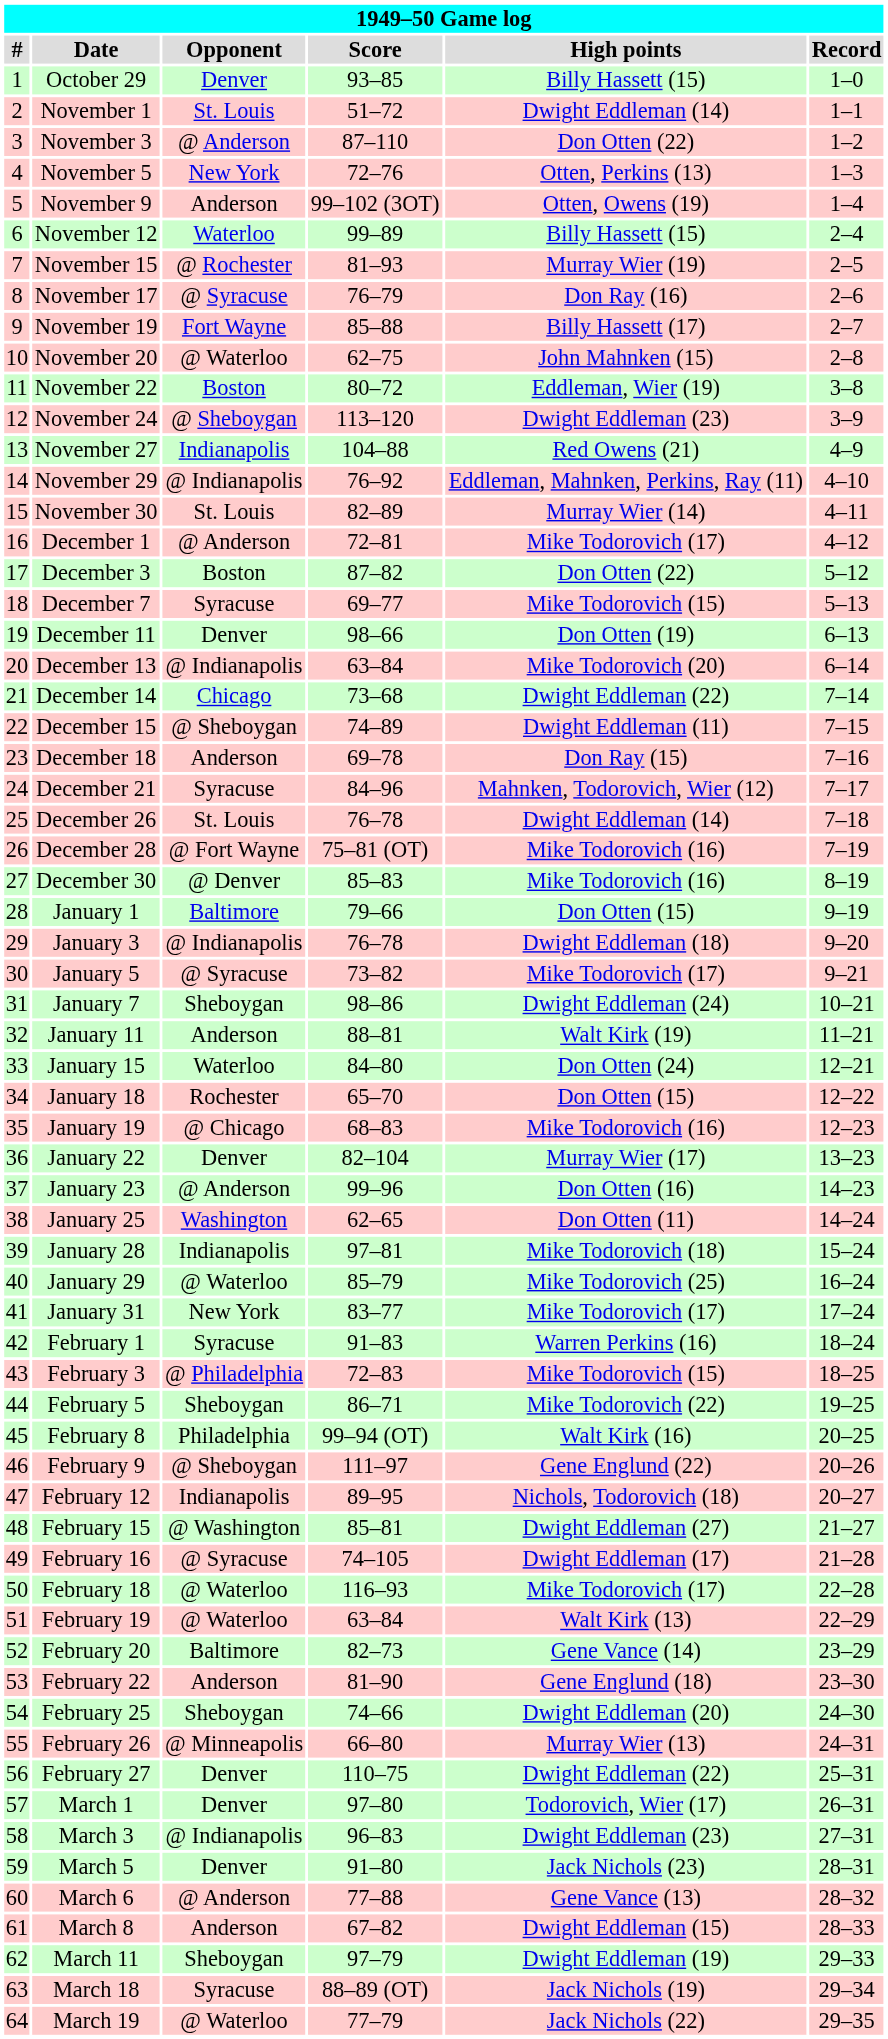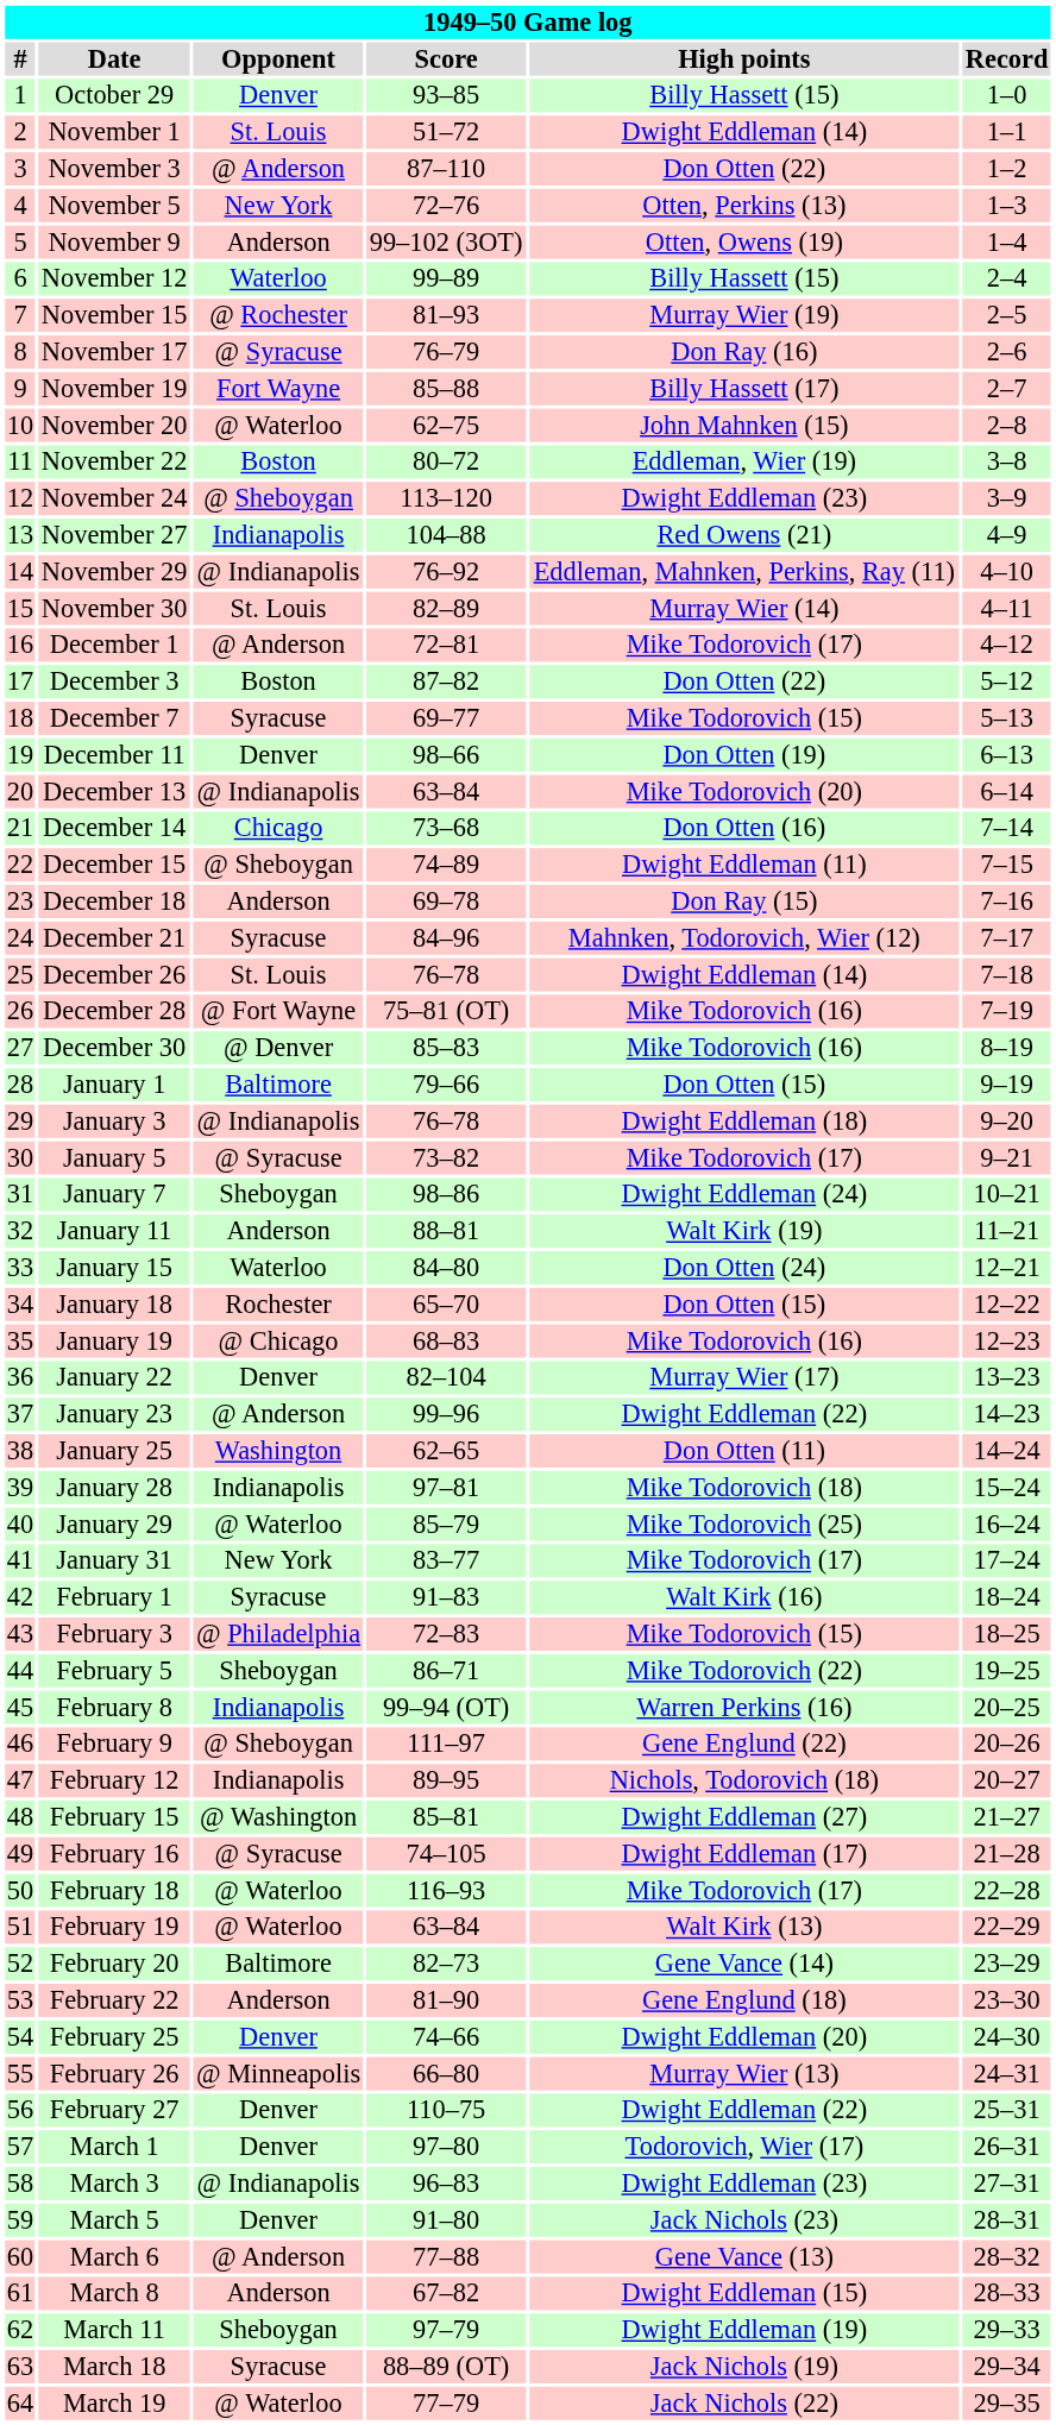 <table class="toccolours collapsible" width=50% style="clear:both; margin:1.5em auto; text-align:center">
 <tr>
 <th colspan=11 style="background:#00FFFF; color:#000000;">1949–50 Game log</th>
 </tr>
 <tr align="center" bgcolor="#dddddd">
 <td><strong>#</strong></td>
 <td><strong>Date</strong></td>
 <td><strong>Opponent</strong></td>
 <td><strong>Score</strong></td>
 <td><strong>High points</strong></td>
 <td><strong>Record</strong></td>
 </tr>
 <tr align="center" bgcolor="#ccffcc">
 <td>1</td>
 <td>October 29</td>
 <td><a href='#'>Denver</a></td>
 <td>93–85</td>
 <td><a href='#'>Billy Hassett</a> (15)</td>
 <td>1–0</td>
 </tr>
 <tr align="center" bgcolor="#ffcccc">
 <td>2</td>
 <td>November 1</td>
 <td><a href='#'>St. Louis</a></td>
 <td>51–72</td>
 <td><a href='#'>Dwight Eddleman</a> (14)</td>
 <td>1–1</td>
 </tr>
 <tr align="center" bgcolor="#ffcccc">
 <td>3</td>
 <td>November 3</td>
 <td>@ <a href='#'>Anderson</a></td>
 <td>87–110</td>
 <td><a href='#'>Don Otten</a> (22)</td>
 <td>1–2</td>
 </tr>
 <tr align="center" bgcolor="#ffcccc">
 <td>4</td>
 <td>November 5</td>
 <td><a href='#'>New York</a></td>
 <td>72–76</td>
 <td><a href='#'>Otten</a>, <a href='#'>Perkins</a> (13)</td>
 <td>1–3</td>
 </tr>
 <tr align="center" bgcolor="#ffcccc">
 <td>5</td>
 <td>November 9</td>
 <td>Anderson</td>
 <td>99–102 (3OT)</td>
 <td><a href='#'>Otten</a>, <a href='#'>Owens</a> (19)</td>
 <td>1–4</td>
 </tr>
 <tr align="center" bgcolor="#ccffcc">
 <td>6</td>
 <td>November 12</td>
 <td><a href='#'>Waterloo</a></td>
 <td>99–89</td>
 <td><a href='#'>Billy Hassett</a> (15)</td>
 <td>2–4</td>
 </tr>
 <tr align="center" bgcolor="#ffcccc">
 <td>7</td>
 <td>November 15</td>
 <td>@ <a href='#'>Rochester</a></td>
 <td>81–93</td>
 <td><a href='#'>Murray Wier</a> (19)</td>
 <td>2–5</td>
 </tr>
 <tr align="center" bgcolor="#ffcccc">
 <td>8</td>
 <td>November 17</td>
 <td>@ <a href='#'>Syracuse</a></td>
 <td>76–79</td>
 <td><a href='#'>Don Ray</a> (16)</td>
 <td>2–6</td>
 </tr>
 <tr align="center" bgcolor="#ffcccc">
 <td>9</td>
 <td>November 19</td>
 <td><a href='#'>Fort Wayne</a></td>
 <td>85–88</td>
 <td><a href='#'>Billy Hassett</a> (17)</td>
 <td>2–7</td>
 </tr>
 <tr align="center" bgcolor="#ffcccc">
 <td>10</td>
 <td>November 20</td>
 <td>@ Waterloo</td>
 <td>62–75</td>
 <td><a href='#'>John Mahnken</a> (15)</td>
 <td>2–8</td>
 </tr>
 <tr align="center" bgcolor="#ccffcc">
 <td>11</td>
 <td>November 22</td>
 <td><a href='#'>Boston</a></td>
 <td>80–72</td>
 <td><a href='#'>Eddleman</a>, <a href='#'>Wier</a> (19)</td>
 <td>3–8</td>
 </tr>
 <tr align="center" bgcolor="#ffcccc">
 <td>12</td>
 <td>November 24</td>
 <td>@ <a href='#'>Sheboygan</a></td>
 <td>113–120</td>
 <td><a href='#'>Dwight Eddleman</a> (23)</td>
 <td>3–9</td>
 </tr>
 <tr align="center" bgcolor="#ccffcc">
 <td>13</td>
 <td>November 27</td>
 <td><a href='#'>Indianapolis</a></td>
 <td>104–88</td>
 <td><a href='#'>Red Owens</a> (21)</td>
 <td>4–9</td>
 </tr>
 <tr align="center" bgcolor="#ffcccc">
 <td>14</td>
 <td>November 29</td>
 <td>@ Indianapolis</td>
 <td>76–92</td>
 <td><a href='#'>Eddleman</a>, <a href='#'>Mahnken</a>, <a href='#'>Perkins</a>, <a href='#'>Ray</a> (11)</td>
 <td>4–10</td>
 </tr>
 <tr align="center" bgcolor="#ffcccc">
 <td>15</td>
 <td>November 30</td>
 <td>St. Louis</td>
 <td>82–89</td>
 <td><a href='#'>Murray Wier</a> (14)</td>
 <td>4–11</td>
 </tr>
 <tr align="center" bgcolor="#ffcccc">
 <td>16</td>
 <td>December 1</td>
 <td>@ Anderson</td>
 <td>72–81</td>
 <td><a href='#'>Mike Todorovich</a> (17)</td>
 <td>4–12</td>
 </tr>
 <tr align="center" bgcolor="#ccffcc">
 <td>17</td>
 <td>December 3</td>
 <td>Boston</td>
 <td>87–82</td>
 <td><a href='#'>Don Otten</a> (22)</td>
 <td>5–12</td>
 </tr>
 <tr align="center" bgcolor="#ffcccc">
 <td>18</td>
 <td>December 7</td>
 <td>Syracuse</td>
 <td>69–77</td>
 <td><a href='#'>Mike Todorovich</a> (15)</td>
 <td>5–13</td>
 </tr>
 <tr align="center" bgcolor="#ccffcc">
 <td>19</td>
 <td>December 11</td>
 <td>Denver</td>
 <td>98–66</td>
 <td><a href='#'>Don Otten</a> (19)</td>
 <td>6–13</td>
 </tr>
 <tr align="center" bgcolor="#ffcccc">
 <td>20</td>
 <td>December 13</td>
 <td>@ Indianapolis</td>
 <td>63–84</td>
 <td><a href='#'>Mike Todorovich</a> (20)</td>
 <td>6–14</td>
 </tr>
 <tr align="center" bgcolor="#ccffcc">
 <td>21</td>
 <td>December 14</td>
 <td><a href='#'>Chicago</a></td>
 <td>73–68</td>
-<td><a href='#'>Dwight Eddleman</a> (22)</td>
+<td><a href='#'>Don Otten</a> (16)</td>
 <td>7–14</td>
 </tr>
 <tr align="center" bgcolor="#ffcccc">
 <td>22</td>
 <td>December 15</td>
 <td>@ Sheboygan</td>
 <td>74–89</td>
 <td><a href='#'>Dwight Eddleman</a> (11)</td>
 <td>7–15</td>
 </tr>
 <tr align="center" bgcolor="#ffcccc">
 <td>23</td>
 <td>December 18</td>
 <td>Anderson</td>
 <td>69–78</td>
 <td><a href='#'>Don Ray</a> (15)</td>
 <td>7–16</td>
 </tr>
 <tr align="center" bgcolor="#ffcccc">
 <td>24</td>
 <td>December 21</td>
 <td>Syracuse</td>
 <td>84–96</td>
 <td><a href='#'>Mahnken</a>, <a href='#'>Todorovich</a>, <a href='#'>Wier</a> (12)</td>
 <td>7–17</td>
 </tr>
 <tr align="center" bgcolor="#ffcccc">
 <td>25</td>
 <td>December 26</td>
 <td>St. Louis</td>
 <td>76–78</td>
 <td><a href='#'>Dwight Eddleman</a> (14)</td>
 <td>7–18</td>
 </tr>
 <tr align="center" bgcolor="#ffcccc">
 <td>26</td>
 <td>December 28</td>
 <td>@ Fort Wayne</td>
 <td>75–81 (OT)</td>
 <td><a href='#'>Mike Todorovich</a> (16)</td>
 <td>7–19</td>
 </tr>
 <tr align="center" bgcolor="#ccffcc">
 <td>27</td>
 <td>December 30</td>
 <td>@ Denver</td>
 <td>85–83</td>
 <td><a href='#'>Mike Todorovich</a> (16)</td>
 <td>8–19</td>
 </tr>
 <tr align="center" bgcolor="#ccffcc">
 <td>28</td>
 <td>January 1</td>
 <td><a href='#'>Baltimore</a></td>
 <td>79–66</td>
 <td><a href='#'>Don Otten</a> (15)</td>
 <td>9–19</td>
 </tr>
 <tr align="center" bgcolor="#ffcccc">
 <td>29</td>
 <td>January 3</td>
 <td>@ Indianapolis</td>
 <td>76–78</td>
 <td><a href='#'>Dwight Eddleman</a> (18)</td>
 <td>9–20</td>
 </tr>
 <tr align="center" bgcolor="#ffcccc">
 <td>30</td>
 <td>January 5</td>
 <td>@ Syracuse</td>
 <td>73–82</td>
 <td><a href='#'>Mike Todorovich</a> (17)</td>
 <td>9–21</td>
 </tr>
 <tr align="center" bgcolor="#ccffcc">
 <td>31</td>
 <td>January 7</td>
 <td>Sheboygan</td>
 <td>98–86</td>
 <td><a href='#'>Dwight Eddleman</a> (24)</td>
 <td>10–21</td>
 </tr>
 <tr align="center" bgcolor="#ccffcc">
 <td>32</td>
 <td>January 11</td>
 <td>Anderson</td>
 <td>88–81</td>
 <td><a href='#'>Walt Kirk</a> (19)</td>
 <td>11–21</td>
 </tr>
 <tr align="center" bgcolor="#ccffcc">
 <td>33</td>
 <td>January 15</td>
 <td>Waterloo</td>
 <td>84–80</td>
 <td><a href='#'>Don Otten</a> (24)</td>
 <td>12–21</td>
 </tr>
 <tr align="center" bgcolor="#ffcccc">
 <td>34</td>
 <td>January 18</td>
 <td>Rochester</td>
 <td>65–70</td>
 <td><a href='#'>Don Otten</a> (15)</td>
 <td>12–22</td>
 </tr>
 <tr align="center" bgcolor="#ffcccc">
 <td>35</td>
 <td>January 19</td>
 <td>@ Chicago</td>
 <td>68–83</td>
 <td><a href='#'>Mike Todorovich</a> (16)</td>
 <td>12–23</td>
 </tr>
 <tr align="center" bgcolor="#ccffcc">
 <td>36</td>
 <td>January 22</td>
 <td>Denver</td>
 <td>82–104</td>
 <td><a href='#'>Murray Wier</a> (17)</td>
 <td>13–23</td>
 </tr>
 <tr align="center" bgcolor="#ccffcc">
 <td>37</td>
 <td>January 23</td>
 <td>@ Anderson</td>
 <td>99–96</td>
-<td><a href='#'>Don Otten</a> (16)</td>
+<td><a href='#'>Dwight Eddleman</a> (22)</td>
 <td>14–23</td>
 </tr>
 <tr align="center" bgcolor="#ffcccc">
 <td>38</td>
 <td>January 25</td>
 <td><a href='#'>Washington</a></td>
 <td>62–65</td>
 <td><a href='#'>Don Otten</a> (11)</td>
 <td>14–24</td>
 </tr>
 <tr align="center" bgcolor="#ccffcc">
 <td>39</td>
 <td>January 28</td>
 <td>Indianapolis</td>
 <td>97–81</td>
 <td><a href='#'>Mike Todorovich</a> (18)</td>
 <td>15–24</td>
 </tr>
 <tr align="center" bgcolor="#ccffcc">
 <td>40</td>
 <td>January 29</td>
 <td>@ Waterloo</td>
 <td>85–79</td>
 <td><a href='#'>Mike Todorovich</a> (25)</td>
 <td>16–24</td>
 </tr>
 <tr align="center" bgcolor="#ccffcc">
 <td>41</td>
 <td>January 31</td>
 <td>New York</td>
 <td>83–77</td>
 <td><a href='#'>Mike Todorovich</a> (17)</td>
 <td>17–24</td>
 </tr>
 <tr align="center" bgcolor="#ccffcc">
 <td>42</td>
 <td>February 1</td>
 <td>Syracuse</td>
 <td>91–83</td>
-<td><a href='#'>Warren Perkins</a> (16)</td>
+<td><a href='#'>Walt Kirk</a> (16)</td>
 <td>18–24</td>
 </tr>
 <tr align="center" bgcolor="#ffcccc">
 <td>43</td>
 <td>February 3</td>
 <td>@ <a href='#'>Philadelphia</a></td>
 <td>72–83</td>
 <td><a href='#'>Mike Todorovich</a> (15)</td>
 <td>18–25</td>
 </tr>
 <tr align="center" bgcolor="#ccffcc">
 <td>44</td>
 <td>February 5</td>
 <td>Sheboygan</td>
 <td>86–71</td>
 <td><a href='#'>Mike Todorovich</a> (22)</td>
 <td>19–25</td>
 </tr>
 <tr align="center" bgcolor="#ccffcc">
 <td>45</td>
 <td>February 8</td>
-<td>Philadelphia</td>
+<td><a href='#'>Indianapolis</a></td>
 <td>99–94 (OT)</td>
-<td><a href='#'>Walt Kirk</a> (16)</td>
+<td><a href='#'>Warren Perkins</a> (16)</td>
 <td>20–25</td>
 </tr>
 <tr align="center" bgcolor="#ffcccc">
 <td>46</td>
 <td>February 9</td>
 <td>@ Sheboygan</td>
 <td>111–97</td>
 <td><a href='#'>Gene Englund</a> (22)</td>
 <td>20–26</td>
 </tr>
 <tr align="center" bgcolor="#ffcccc">
 <td>47</td>
 <td>February 12</td>
 <td>Indianapolis</td>
 <td>89–95</td>
 <td><a href='#'>Nichols</a>, <a href='#'>Todorovich</a> (18)</td>
 <td>20–27</td>
 </tr>
 <tr align="center" bgcolor="#ccffcc">
 <td>48</td>
 <td>February 15</td>
 <td>@ Washington</td>
 <td>85–81</td>
 <td><a href='#'>Dwight Eddleman</a> (27)</td>
 <td>21–27</td>
 </tr>
 <tr align="center" bgcolor="#ffcccc">
 <td>49</td>
 <td>February 16</td>
 <td>@ Syracuse</td>
 <td>74–105</td>
 <td><a href='#'>Dwight Eddleman</a> (17)</td>
 <td>21–28</td>
 </tr>
 <tr align="center" bgcolor="#ccffcc">
 <td>50</td>
 <td>February 18</td>
 <td>@ Waterloo</td>
 <td>116–93</td>
 <td><a href='#'>Mike Todorovich</a> (17)</td>
 <td>22–28</td>
 </tr>
 <tr align="center" bgcolor="#ffcccc">
 <td>51</td>
 <td>February 19</td>
 <td>@ Waterloo</td>
 <td>63–84</td>
 <td><a href='#'>Walt Kirk</a> (13)</td>
 <td>22–29</td>
 </tr>
 <tr align="center" bgcolor="#ccffcc">
 <td>52</td>
 <td>February 20</td>
 <td>Baltimore</td>
 <td>82–73</td>
 <td><a href='#'>Gene Vance</a> (14)</td>
 <td>23–29</td>
 </tr>
 <tr align="center" bgcolor="#ffcccc">
 <td>53</td>
 <td>February 22</td>
 <td>Anderson</td>
 <td>81–90</td>
 <td><a href='#'>Gene Englund</a> (18)</td>
 <td>23–30</td>
 </tr>
 <tr align="center" bgcolor="#ccffcc">
 <td>54</td>
 <td>February 25</td>
-<td>Sheboygan</td>
+<td><a href='#'>Denver</a></td>
 <td>74–66</td>
 <td><a href='#'>Dwight Eddleman</a> (20)</td>
 <td>24–30</td>
 </tr>
 <tr align="center" bgcolor="#ffcccc">
 <td>55</td>
 <td>February 26</td>
 <td>@ Minneapolis</td>
 <td>66–80</td>
 <td><a href='#'>Murray Wier</a> (13)</td>
 <td>24–31</td>
 </tr>
 <tr align="center" bgcolor="#ccffcc">
 <td>56</td>
 <td>February 27</td>
 <td>Denver</td>
 <td>110–75</td>
 <td><a href='#'>Dwight Eddleman</a> (22)</td>
 <td>25–31</td>
 </tr>
 <tr align="center" bgcolor="#ccffcc">
 <td>57</td>
 <td>March 1</td>
 <td>Denver</td>
 <td>97–80</td>
 <td><a href='#'>Todorovich</a>, <a href='#'>Wier</a> (17)</td>
 <td>26–31</td>
 </tr>
 <tr align="center" bgcolor="#ccffcc">
 <td>58</td>
 <td>March 3</td>
 <td>@ Indianapolis</td>
 <td>96–83</td>
 <td><a href='#'>Dwight Eddleman</a> (23)</td>
 <td>27–31</td>
 </tr>
 <tr align="center" bgcolor="#ccffcc">
 <td>59</td>
 <td>March 5</td>
 <td>Denver</td>
 <td>91–80</td>
 <td><a href='#'>Jack Nichols</a> (23)</td>
 <td>28–31</td>
 </tr>
 <tr align="center" bgcolor="#ffcccc">
 <td>60</td>
 <td>March 6</td>
 <td>@ Anderson</td>
 <td>77–88</td>
 <td><a href='#'>Gene Vance</a> (13)</td>
 <td>28–32</td>
 </tr>
 <tr align="center" bgcolor="#ffcccc">
 <td>61</td>
 <td>March 8</td>
 <td>Anderson</td>
 <td>67–82</td>
 <td><a href='#'>Dwight Eddleman</a> (15)</td>
 <td>28–33</td>
 </tr>
 <tr align="center" bgcolor="#ccffcc">
 <td>62</td>
 <td>March 11</td>
 <td>Sheboygan</td>
 <td>97–79</td>
 <td><a href='#'>Dwight Eddleman</a> (19)</td>
 <td>29–33</td>
 </tr>
 <tr align="center" bgcolor="#ffcccc">
 <td>63</td>
 <td>March 18</td>
 <td>Syracuse</td>
 <td>88–89 (OT)</td>
 <td><a href='#'>Jack Nichols</a> (19)</td>
 <td>29–34</td>
 </tr>
 <tr align="center" bgcolor="#ffcccc">
 <td>64</td>
 <td>March 19</td>
 <td>@ Waterloo</td>
 <td>77–79</td>
 <td><a href='#'>Jack Nichols</a> (22)</td>
 <td>29–35</td>
 </tr>
 </table>
